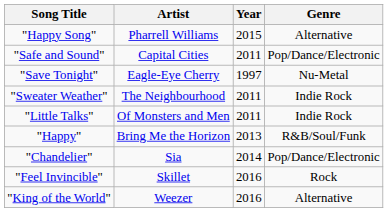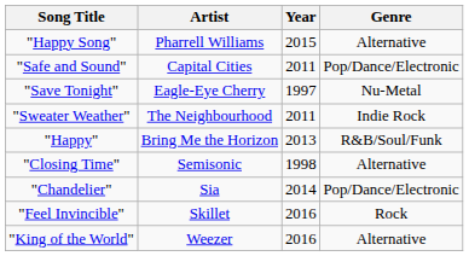 <table class="wikitable sortable" style="text-align:center;">
 <tr>
 <th>Song Title</th>
 <th>Artist</th>
 <th>Year</th>
 <th>Genre</th>
 </tr>
 <tr>
 <td>"<a href='#'>Happy Song</a>"</td>
 <td><a href='#'>Pharrell Williams</a></td>
 <td>2015</td>
 <td>Alternative</td>
 </tr>
 <tr>
 <td>"<a href='#'>Safe and Sound</a>"</td>
 <td><a href='#'>Capital Cities</a></td>
 <td>2011</td>
 <td>Pop/Dance/Electronic</td>
 </tr>
 <tr>
 <td>"<a href='#'>Save Tonight</a>"</td>
 <td><a href='#'>Eagle-Eye Cherry</a></td>
 <td>1997</td>
 <td>Nu-Metal</td>
 </tr>
 <tr>
 <td>"<a href='#'>Sweater Weather</a>"</td>
 <td><a href='#'>The Neighbourhood</a></td>
 <td>2011</td>
 <td>Indie Rock</td>
 </tr>
 <tr>
-<td>"<a href='#'>Little Talks</a>"</td>
-<td><a href='#'>Of Monsters and Men</a></td>
-<td>2011</td>
-<td>Indie Rock</td>
-</tr>
-<tr>
 <td>"<a href='#'>Happy</a>"</td>
 <td><a href='#'>Bring Me the Horizon</a></td>
 <td>2013</td>
 <td>R&B/Soul/Funk</td>
+</tr>
+<tr>
+<td>"<a href='#'>Closing Time</a>"</td>
+<td><a href='#'>Semisonic</a></td>
+<td>1998</td>
+<td>Alternative</td>
 </tr>
 <tr>
 <td>"<a href='#'>Chandelier</a>"</td>
 <td><a href='#'>Sia</a></td>
 <td>2014</td>
 <td>Pop/Dance/Electronic</td>
 </tr>
 <tr>
 <td>"<a href='#'>Feel Invincible</a>"</td>
 <td><a href='#'>Skillet</a></td>
 <td>2016</td>
 <td>Rock</td>
 </tr>
 <tr>
 <td>"<a href='#'>King of the World</a>"</td>
 <td><a href='#'>Weezer</a></td>
 <td>2016</td>
 <td>Alternative</td>
 </tr>
 </table>
